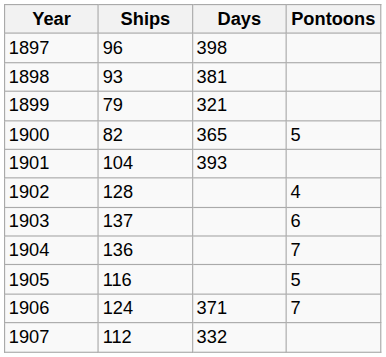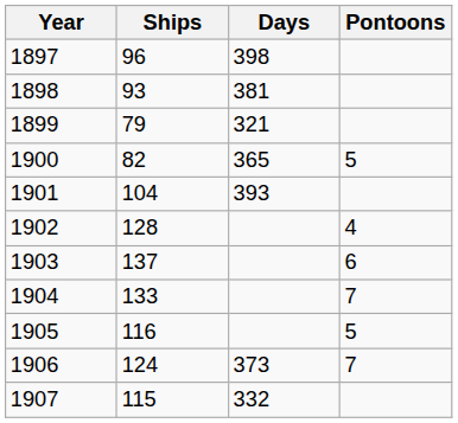 <table class="wikitable floatright">
 <tr>
 <th width="75">Year</th>
 <th width="75">Ships</th>
 <th width="75">Days</th>
 <th width="75">Pontoons</th>
 </tr>
 <tr>
 <td>1897</td>
 <td>96</td>
 <td>398</td>
 <td></td>
 </tr>
 <tr>
 <td>1898</td>
 <td>93</td>
 <td>381</td>
 <td></td>
 </tr>
 <tr>
 <td>1899</td>
 <td>79</td>
 <td>321</td>
 <td></td>
 </tr>
 <tr>
 <td>1900</td>
 <td>82</td>
 <td>365</td>
 <td>5</td>
 </tr>
 <tr>
 <td>1901</td>
 <td>104</td>
 <td>393</td>
 <td></td>
 </tr>
 <tr>
 <td>1902</td>
 <td>128</td>
 <td></td>
 <td>4</td>
 </tr>
 <tr>
 <td>1903</td>
 <td>137</td>
 <td></td>
 <td>6</td>
 </tr>
 <tr>
 <td>1904</td>
-<td>136</td>
+<td>133</td>
 <td></td>
 <td>7</td>
 </tr>
 <tr>
 <td>1905</td>
 <td>116</td>
 <td></td>
 <td>5</td>
 </tr>
 <tr>
 <td>1906</td>
 <td>124</td>
-<td>371</td>
+<td>373</td>
 <td>7</td>
 </tr>
 <tr>
 <td>1907</td>
-<td>112</td>
+<td>115</td>
 <td>332</td>
 <td></td>
 </tr>
 </table>
